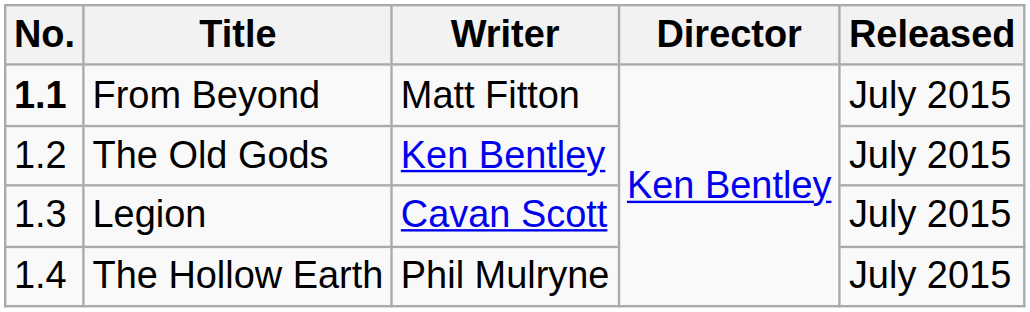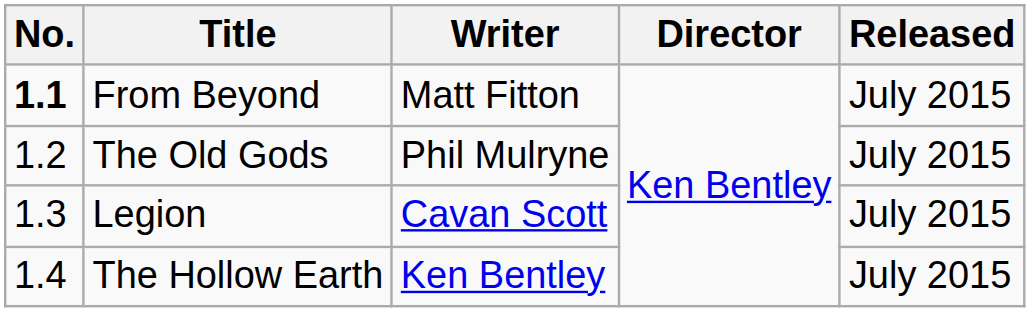 <table class="wikitable">
 <tr>
 <th>No.</th>
 <th>Title</th>
 <th>Writer</th>
 <th>Director</th>
 <th>Released</th>
 </tr>
 <tr>
 <td><strong>1.1</strong></td>
 <td>From Beyond</td>
 <td>Matt Fitton</td>
 <td rowspan="4"><a href='#'>Ken Bentley</a></td>
 <td>July 2015</td>
 </tr>
 <tr>
 <td>1.2</td>
 <td>The Old Gods</td>
-<td><a href='#'>Ken Bentley</a></td>
+<td>Phil Mulryne</td>
 <td>July 2015</td>
 </tr>
 <tr>
 <td>1.3</td>
 <td>Legion</td>
 <td><a href='#'>Cavan Scott</a></td>
 <td>July 2015</td>
 </tr>
 <tr>
 <td>1.4</td>
 <td>The Hollow Earth</td>
-<td>Phil Mulryne</td>
+<td><a href='#'>Ken Bentley</a></td>
 <td>July 2015</td>
 </tr>
 </table>
